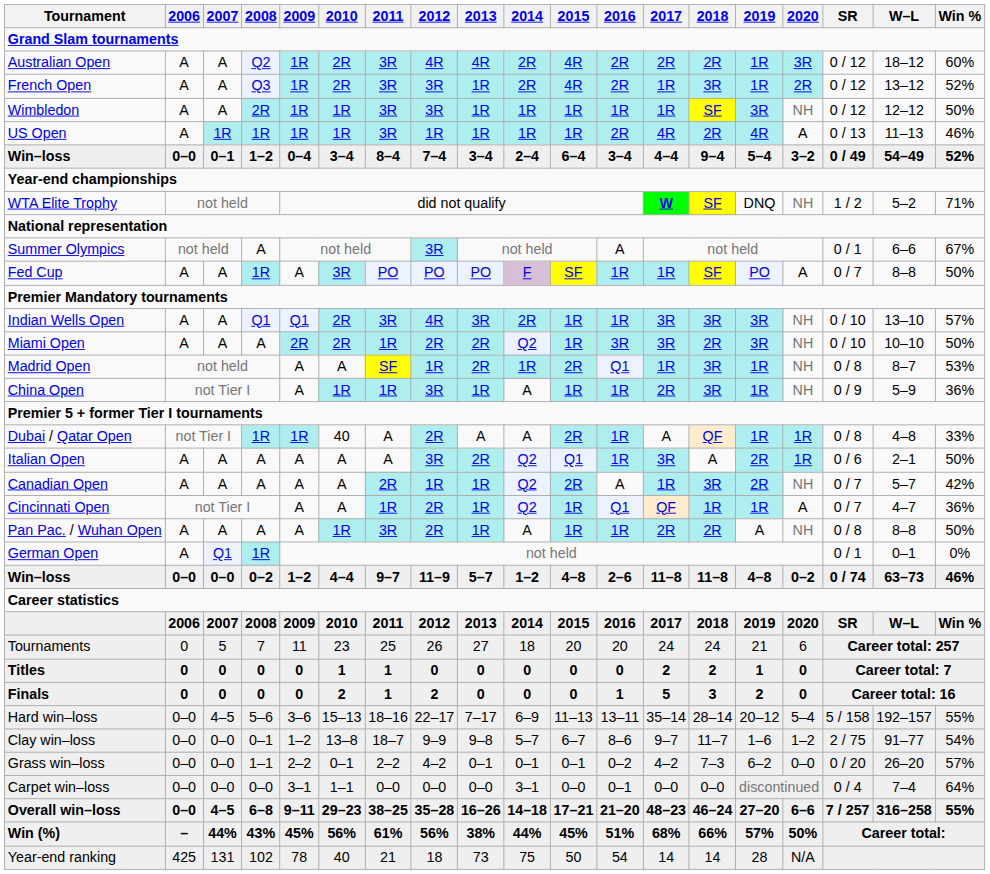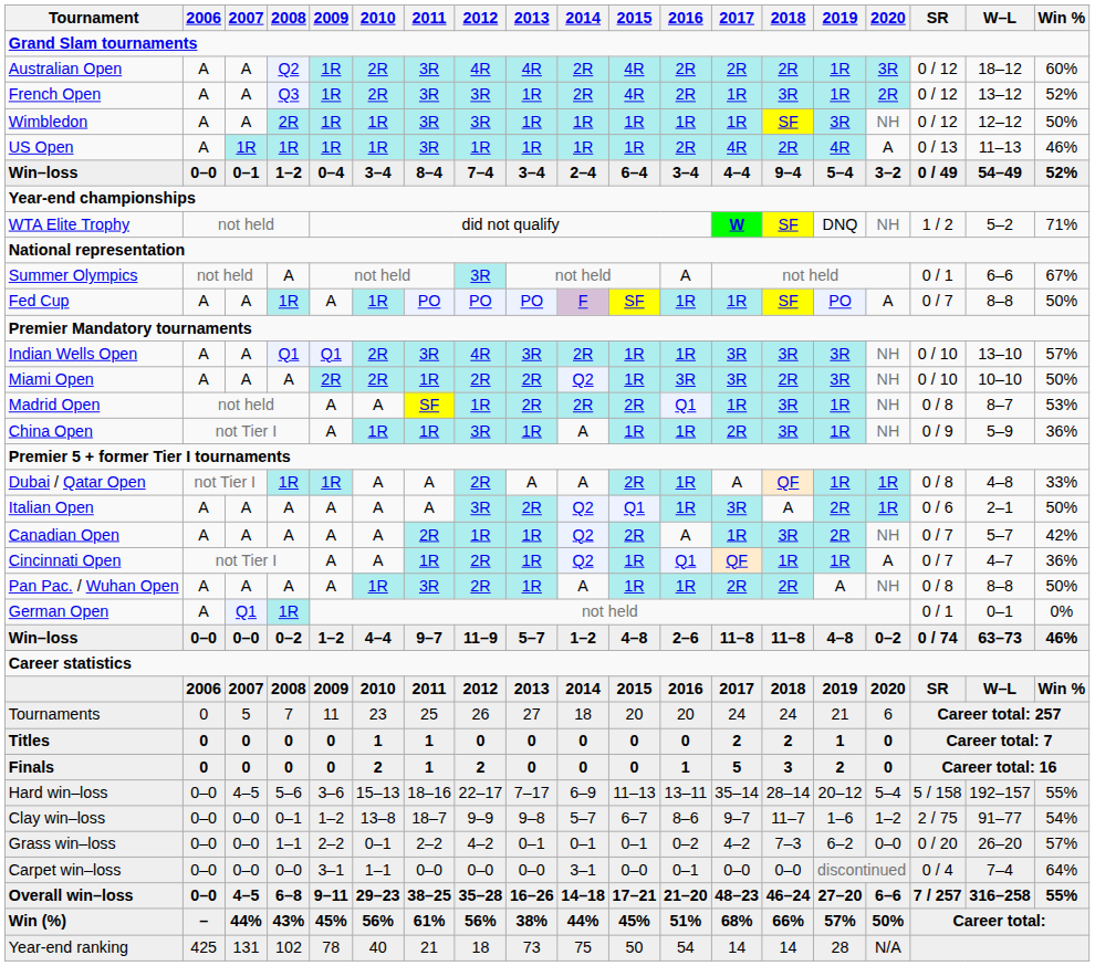 <table class="wikitable nowrap" style=text-align:center;font-size:96%>
 <tr>
 <th>Tournament</th>
 <th><a href='#'>2006</a></th>
 <th><a href='#'>2007</a></th>
 <th><a href='#'>2008</a></th>
 <th><a href='#'>2009</a></th>
 <th><a href='#'>2010</a></th>
 <th><a href='#'>2011</a></th>
 <th><a href='#'>2012</a></th>
 <th><a href='#'>2013</a></th>
 <th><a href='#'>2014</a></th>
 <th><a href='#'>2015</a></th>
 <th><a href='#'>2016</a></th>
 <th><a href='#'>2017</a></th>
 <th><a href='#'>2018</a></th>
 <th><a href='#'>2019</a></th>
 <th><a href='#'>2020</a></th>
 <th>SR</th>
 <th>W–L</th>
 <th>Win %</th>
 </tr>
 <tr>
 <td colspan="19" align="left"><strong><a href='#'>Grand Slam tournaments</a></strong></td>
 </tr>
 <tr>
 <td align=left><a href='#'>Australian Open</a></td>
 <td>A</td>
 <td>A</td>
 <td bgcolor=ecf2ff><a href='#'>Q2</a></td>
 <td bgcolor=afeeee><a href='#'>1R</a></td>
 <td bgcolor=afeeee><a href='#'>2R</a></td>
 <td bgcolor=afeeee><a href='#'>3R</a></td>
 <td bgcolor=afeeee><a href='#'>4R</a></td>
 <td bgcolor=afeeee><a href='#'>4R</a></td>
 <td bgcolor=afeeee><a href='#'>2R</a></td>
 <td bgcolor=afeeee><a href='#'>4R</a></td>
 <td bgcolor=afeeee><a href='#'>2R</a></td>
 <td bgcolor=afeeee><a href='#'>2R</a></td>
 <td bgcolor=afeeee><a href='#'>2R</a></td>
 <td bgcolor=afeeee><a href='#'>1R</a></td>
 <td bgcolor=afeeee><a href='#'>3R</a></td>
 <td>0 / 12</td>
 <td>18–12</td>
 <td>60%</td>
 </tr>
 <tr>
 <td align=left><a href='#'>French Open</a></td>
 <td>A</td>
 <td>A</td>
 <td bgcolor=ecf2ff><a href='#'>Q3</a></td>
 <td bgcolor=afeeee><a href='#'>1R</a></td>
 <td bgcolor=afeeee><a href='#'>2R</a></td>
 <td bgcolor=afeeee><a href='#'>3R</a></td>
 <td bgcolor=afeeee><a href='#'>3R</a></td>
 <td bgcolor=afeeee><a href='#'>1R</a></td>
 <td bgcolor=afeeee><a href='#'>2R</a></td>
 <td bgcolor=afeeee><a href='#'>4R</a></td>
 <td bgcolor=afeeee><a href='#'>2R</a></td>
 <td bgcolor=afeeee><a href='#'>1R</a></td>
 <td bgcolor=afeeee><a href='#'>3R</a></td>
 <td bgcolor=afeeee><a href='#'>1R</a></td>
 <td bgcolor=afeeee><a href='#'>2R</a></td>
 <td>0 / 12</td>
 <td>13–12</td>
 <td>52%</td>
 </tr>
 <tr>
 <td align=left><a href='#'>Wimbledon</a></td>
 <td>A</td>
 <td>A</td>
 <td bgcolor=afeeee><a href='#'>2R</a></td>
 <td bgcolor=afeeee><a href='#'>1R</a></td>
 <td bgcolor=afeeee><a href='#'>1R</a></td>
 <td bgcolor=afeeee><a href='#'>3R</a></td>
 <td bgcolor=afeeee><a href='#'>3R</a></td>
 <td bgcolor=afeeee><a href='#'>1R</a></td>
 <td bgcolor=afeeee><a href='#'>1R</a></td>
 <td bgcolor=afeeee><a href='#'>1R</a></td>
 <td bgcolor=afeeee><a href='#'>1R</a></td>
 <td bgcolor=afeeee><a href='#'>1R</a></td>
 <td bgcolor=yellow><a href='#'>SF</a></td>
 <td bgcolor=afeeee><a href='#'>3R</a></td>
 <td style="color:#767676">NH</td>
 <td>0 / 12</td>
 <td>12–12</td>
 <td>50%</td>
 </tr>
 <tr>
 <td align=left><a href='#'>US Open</a></td>
 <td>A</td>
 <td bgcolor=afeeee><a href='#'>1R</a></td>
 <td bgcolor=afeeee><a href='#'>1R</a></td>
 <td bgcolor=afeeee><a href='#'>1R</a></td>
 <td bgcolor=afeeee><a href='#'>1R</a></td>
 <td bgcolor=afeeee><a href='#'>3R</a></td>
 <td bgcolor=afeeee><a href='#'>1R</a></td>
 <td bgcolor=afeeee><a href='#'>1R</a></td>
 <td bgcolor=afeeee><a href='#'>1R</a></td>
 <td bgcolor=afeeee><a href='#'>1R</a></td>
 <td bgcolor=afeeee><a href='#'>2R</a></td>
 <td bgcolor=afeeee><a href='#'>4R</a></td>
 <td bgcolor=afeeee><a href='#'>2R</a></td>
 <td bgcolor=afeeee><a href='#'>4R</a></td>
 <td>A</td>
 <td>0 / 13</td>
 <td>11–13</td>
 <td>46%</td>
 </tr>
 <tr style="font-weight:bold; background:#efefef;">
 <td style=text-align:left>Win–loss</td>
 <td>0–0</td>
 <td>0–1</td>
 <td>1–2</td>
 <td>0–4</td>
 <td>3–4</td>
 <td>8–4</td>
 <td>7–4</td>
 <td>3–4</td>
 <td>2–4</td>
 <td>6–4</td>
 <td>3–4</td>
 <td>4–4</td>
 <td>9–4</td>
 <td>5–4</td>
 <td>3–2</td>
 <td>0 / 49</td>
 <td>54–49</td>
 <td>52%</td>
 </tr>
 <tr>
 <td colspan="19" align="left"><strong>Year-end championships</strong></td>
 </tr>
 <tr>
 <td align="left"><a href='#'>WTA Elite Trophy</a></td>
 <td colspan="3" style="color:#767676">not held</td>
 <td colspan="8">did not qualify</td>
 <td bgcolor="lime"><a href='#'><strong>W</strong></a></td>
 <td bgcolor="yellow"><a href='#'>SF</a></td>
 <td>DNQ</td>
 <td style="color:#767676">NH</td>
 <td>1 / 2</td>
 <td>5–2</td>
 <td>71%</td>
 </tr>
 <tr>
 <td colspan="19" align="left"><strong>National representation</strong></td>
 </tr>
 <tr>
 <td align="left"><a href='#'>Summer Olympics</a></td>
 <td colspan="2" style="color:#767676">not held</td>
 <td>A</td>
 <td colspan="3" style="color:#767676">not held</td>
 <td bgcolor="afeeee"><a href='#'>3R</a></td>
 <td colspan="3" style="color:#767676">not held</td>
 <td>A</td>
 <td colspan="4" style="color:#767676">not held</td>
 <td>0 / 1</td>
 <td>6–6</td>
 <td>67%</td>
 </tr>
 <tr>
 <td align="left"><a href='#'>Fed Cup</a></td>
 <td>A</td>
 <td>A</td>
 <td bgcolor="afeeee"><a href='#'>1R</a></td>
 <td>A</td>
-<td bgcolor="afeeee"><a href='#'>3R</a></td>
+<td bgcolor="afeeee"><a href='#'>1R</a></td>
 <td bgcolor="ecf2ff"><a href='#'>PO</a></td>
 <td bgcolor="ecf2ff"><a href='#'>PO</a></td>
 <td bgcolor="ecf2ff"><a href='#'>PO</a></td>
 <td bgcolor="thistle"><a href='#'>F</a></td>
 <td bgcolor="yellow"><a href='#'>SF</a></td>
 <td bgcolor="afeeee"><a href='#'>1R</a></td>
 <td bgcolor="afeeee"><a href='#'>1R</a></td>
 <td bgcolor="yellow"><a href='#'>SF</a></td>
 <td bgcolor="ecf2ff"><a href='#'>PO</a></td>
 <td>A</td>
 <td>0 / 7</td>
 <td>8–8</td>
 <td>50%</td>
 </tr>
 <tr>
 <td colspan="19" align="left"><strong>Premier Mandatory tournaments</strong></td>
 </tr>
 <tr>
 <td align="left"><a href='#'>Indian Wells Open</a></td>
 <td>A</td>
 <td>A</td>
 <td bgcolor="ecf2ff"><a href='#'>Q1</a></td>
 <td bgcolor="ecf2ff"><a href='#'>Q1</a></td>
 <td bgcolor="afeeee"><a href='#'>2R</a></td>
 <td bgcolor="afeeee"><a href='#'>3R</a></td>
 <td bgcolor="afeeee"><a href='#'>4R</a></td>
 <td bgcolor="afeeee"><a href='#'>3R</a></td>
 <td bgcolor="afeeee"><a href='#'>2R</a></td>
 <td bgcolor="afeeee"><a href='#'>1R</a></td>
 <td bgcolor="afeeee"><a href='#'>1R</a></td>
 <td bgcolor="afeeee"><a href='#'>3R</a></td>
 <td bgcolor="afeeee"><a href='#'>3R</a></td>
 <td bgcolor="afeeee"><a href='#'>3R</a></td>
 <td style="color:#767676">NH</td>
 <td>0 / 10</td>
 <td>13–10</td>
 <td>57%</td>
 </tr>
 <tr>
 <td align="left"><a href='#'>Miami Open</a></td>
 <td>A</td>
 <td>A</td>
 <td>A</td>
 <td bgcolor="afeeee"><a href='#'>2R</a></td>
 <td bgcolor="afeeee"><a href='#'>2R</a></td>
 <td bgcolor="afeeee"><a href='#'>1R</a></td>
 <td bgcolor="afeeee"><a href='#'>2R</a></td>
 <td bgcolor="afeeee"><a href='#'>2R</a></td>
 <td bgcolor="ecf2ff"><a href='#'>Q2</a></td>
 <td bgcolor="afeeee"><a href='#'>1R</a></td>
 <td bgcolor="afeeee"><a href='#'>3R</a></td>
 <td bgcolor="afeeee"><a href='#'>3R</a></td>
 <td bgcolor="afeeee"><a href='#'>2R</a></td>
 <td bgcolor="afeeee"><a href='#'>3R</a></td>
 <td style="color:#767676">NH</td>
 <td>0 / 10</td>
 <td>10–10</td>
 <td>50%</td>
 </tr>
 <tr>
 <td align="left"><a href='#'>Madrid Open</a></td>
 <td colspan="3" style="color:#767676">not held</td>
 <td>A</td>
 <td>A</td>
 <td bgcolor="yellow"><a href='#'>SF</a></td>
 <td bgcolor="afeeee"><a href='#'>1R</a></td>
 <td bgcolor="afeeee"><a href='#'>2R</a></td>
-<td bgcolor="afeeee"><a href='#'>1R</a></td>
+<td bgcolor="afeeee"><a href='#'>2R</a></td>
 <td bgcolor="afeeee"><a href='#'>2R</a></td>
 <td bgcolor="ecf2ff"><a href='#'>Q1</a></td>
 <td bgcolor="afeeee"><a href='#'>1R</a></td>
 <td bgcolor="afeeee"><a href='#'>3R</a></td>
 <td bgcolor="afeeee"><a href='#'>1R</a></td>
 <td style="color:#767676;">NH</td>
 <td>0 / 8</td>
 <td>8–7</td>
 <td>53%</td>
 </tr>
 <tr>
 <td align="left"><a href='#'>China Open</a></td>
 <td colspan="3" style="color:#767676">not Tier I</td>
 <td>A</td>
 <td bgcolor="afeeee"><a href='#'>1R</a></td>
 <td bgcolor="afeeee"><a href='#'>1R</a></td>
 <td bgcolor="afeeee"><a href='#'>3R</a></td>
 <td bgcolor="afeeee"><a href='#'>1R</a></td>
 <td>A</td>
 <td bgcolor="afeeee"><a href='#'>1R</a></td>
 <td bgcolor="afeeee"><a href='#'>1R</a></td>
 <td bgcolor="afeeee"><a href='#'>2R</a></td>
 <td bgcolor="afeeee"><a href='#'>3R</a></td>
 <td bgcolor="afeeee"><a href='#'>1R</a></td>
 <td style="color:#767676">NH</td>
 <td>0 / 9</td>
 <td>5–9</td>
 <td>36%</td>
 </tr>
 <tr>
 <td colspan="19" align="left"><strong>Premier 5 + former Tier I tournaments</strong></td>
 </tr>
 <tr>
 <td align="left"><a href='#'>Dubai</a> / <a href='#'>Qatar Open</a></td>
 <td colspan="2" style="color:#767676">not Tier I</td>
 <td bgcolor="afeeee"><a href='#'>1R</a></td>
 <td bgcolor="afeeee"><a href='#'>1R</a></td>
-<td>40</td>
+<td>A</td>
 <td>A</td>
 <td bgcolor="afeeee"><a href='#'>2R</a></td>
 <td>A</td>
 <td>A</td>
 <td bgcolor="afeeee"><a href='#'>2R</a></td>
 <td bgcolor="afeeee"><a href='#'>1R</a></td>
 <td>A</td>
 <td bgcolor="ffebcd"><a href='#'>QF</a></td>
 <td bgcolor="afeeee"><a href='#'>1R</a></td>
 <td bgcolor="afeeee"><a href='#'>1R</a></td>
 <td>0 / 8</td>
 <td>4–8</td>
 <td>33%</td>
 </tr>
 <tr>
 <td align="left"><a href='#'>Italian Open</a></td>
 <td>A</td>
 <td>A</td>
 <td>A</td>
 <td>A</td>
 <td>A</td>
 <td>A</td>
 <td bgcolor="afeeee"><a href='#'>3R</a></td>
 <td bgcolor="afeeee"><a href='#'>2R</a></td>
 <td bgcolor="ecf2ff"><a href='#'>Q2</a></td>
 <td bgcolor="ecf2ff"><a href='#'>Q1</a></td>
 <td bgcolor="afeeee"><a href='#'>1R</a></td>
 <td bgcolor="afeeee"><a href='#'>3R</a></td>
 <td>A</td>
 <td bgcolor="afeeee"><a href='#'>2R</a></td>
 <td bgcolor="afeeee"><a href='#'>1R</a></td>
 <td>0 / 6</td>
 <td>2–1</td>
 <td>50%</td>
 </tr>
 <tr>
 <td align="left"><a href='#'>Canadian Open</a></td>
 <td>A</td>
 <td>A</td>
 <td>A</td>
 <td>A</td>
 <td>A</td>
 <td bgcolor="afeeee"><a href='#'>2R</a></td>
 <td bgcolor="afeeee"><a href='#'>1R</a></td>
 <td bgcolor="afeeee"><a href='#'>1R</a></td>
 <td bgcolor="ecf2ff"><a href='#'>Q2</a></td>
 <td bgcolor="afeeee"><a href='#'>2R</a></td>
 <td>A</td>
 <td bgcolor="afeeee"><a href='#'>1R</a></td>
 <td bgcolor="afeeee"><a href='#'>3R</a></td>
 <td bgcolor="afeeee"><a href='#'>2R</a></td>
 <td style="color:#767676">NH</td>
 <td>0 / 7</td>
 <td>5–7</td>
 <td>42%</td>
 </tr>
 <tr>
 <td align="left"><a href='#'>Cincinnati Open</a></td>
 <td colspan="3" style="color:#767676">not Tier I</td>
 <td>A</td>
 <td>A</td>
 <td bgcolor="afeeee"><a href='#'>1R</a></td>
 <td bgcolor="afeeee"><a href='#'>2R</a></td>
 <td bgcolor="afeeee"><a href='#'>1R</a></td>
 <td bgcolor="ecf2ff"><a href='#'>Q2</a></td>
 <td bgcolor="afeeee"><a href='#'>1R</a></td>
 <td bgcolor="ecf2ff"><a href='#'>Q1</a></td>
 <td bgcolor="ffebcd"><a href='#'>QF</a></td>
 <td bgcolor="afeeee"><a href='#'>1R</a></td>
 <td bgcolor="afeeee"><a href='#'>1R</a></td>
 <td>A</td>
 <td>0 / 7</td>
 <td>4–7</td>
 <td>36%</td>
 </tr>
 <tr>
 <td align="left"><a href='#'>Pan Pac.</a> / <a href='#'>Wuhan Open</a></td>
 <td>A</td>
 <td>A</td>
 <td>A</td>
 <td>A</td>
 <td bgcolor="afeeee"><a href='#'>1R</a></td>
 <td bgcolor="afeeee"><a href='#'>3R</a></td>
 <td bgcolor="afeeee"><a href='#'>2R</a></td>
 <td bgcolor="afeeee"><a href='#'>1R</a></td>
 <td>A</td>
 <td bgcolor="afeeee"><a href='#'>1R</a></td>
 <td bgcolor="afeeee"><a href='#'>1R</a></td>
 <td bgcolor="afeeee"><a href='#'>2R</a></td>
 <td bgcolor="afeeee"><a href='#'>2R</a></td>
 <td>A</td>
 <td style="color:#767676">NH</td>
 <td>0 / 8</td>
 <td>8–8</td>
 <td>50%</td>
 </tr>
 <tr>
 <td align="left"><a href='#'>German Open</a></td>
 <td>A</td>
 <td bgcolor="ecf2ff"><a href='#'>Q1</a></td>
 <td bgcolor="afeeee"><a href='#'>1R</a></td>
 <td colspan="12" style="color:#767676">not held</td>
 <td>0 / 1</td>
 <td>0–1</td>
 <td>0%</td>
 </tr>
 <tr style="font-weight:bold; background:#efefef;">
 <td style=text-align:left>Win–loss</td>
 <td>0–0</td>
 <td>0–0</td>
 <td>0–2</td>
 <td>1–2</td>
 <td>4–4</td>
 <td>9–7</td>
 <td>11–9</td>
 <td>5–7</td>
 <td>1–2</td>
 <td>4–8</td>
 <td>2–6</td>
 <td>11–8</td>
 <td>11–8</td>
 <td>4–8</td>
 <td>0–2</td>
 <td>0 / 74</td>
 <td>63–73</td>
 <td>46%</td>
 </tr>
 <tr>
 <td colspan="19" align="left"><strong>Career statistics</strong></td>
 </tr>
 <tr style="font-weight:bold; background:#efefef;">
 <td></td>
 <td>2006</td>
 <td>2007</td>
 <td>2008</td>
 <td>2009</td>
 <td>2010</td>
 <td>2011</td>
 <td>2012</td>
 <td>2013</td>
 <td>2014</td>
 <td>2015</td>
 <td>2016</td>
 <td>2017</td>
 <td>2018</td>
 <td>2019</td>
 <td>2020</td>
 <td>SR</td>
 <td>W–L</td>
 <td>Win %</td>
 </tr>
 <tr bgcolor="efefef">
 <td align="left">Tournaments</td>
 <td>0</td>
 <td>5</td>
 <td>7</td>
 <td>11</td>
 <td>23</td>
 <td>25</td>
 <td>26</td>
 <td>27</td>
 <td>18</td>
 <td>20</td>
 <td>20</td>
 <td>24</td>
 <td>24</td>
 <td>21</td>
 <td>6</td>
 <td colspan="3"><strong>Career total:</strong> <strong>257</strong></td>
 </tr>
 <tr style="font-weight:bold; background:#efefef;">
 <td style=text-align:left>Titles</td>
 <td>0</td>
 <td>0</td>
 <td>0</td>
 <td>0</td>
 <td>1</td>
 <td>1</td>
 <td>0</td>
 <td>0</td>
 <td>0</td>
 <td>0</td>
 <td>0</td>
 <td>2</td>
 <td>2</td>
 <td>1</td>
 <td>0</td>
 <td colspan=3>Career total: 7</td>
 </tr>
 <tr style="font-weight:bold; background:#efefef;">
 <td style=text-align:left>Finals</td>
 <td>0</td>
 <td>0</td>
 <td>0</td>
 <td>0</td>
 <td>2</td>
 <td>1</td>
 <td>2</td>
 <td>0</td>
 <td>0</td>
 <td>0</td>
 <td>1</td>
 <td>5</td>
 <td>3</td>
 <td>2</td>
 <td>0</td>
 <td colspan=3>Career total: 16</td>
 </tr>
 <tr bgcolor=efefef>
 <td align=left>Hard win–loss</td>
 <td>0–0</td>
 <td>4–5</td>
 <td>5–6</td>
 <td>3–6</td>
 <td>15–13</td>
 <td>18–16</td>
 <td>22–17</td>
 <td>7–17</td>
 <td>6–9</td>
 <td>11–13</td>
 <td>13–11</td>
 <td>35–14</td>
 <td>28–14</td>
 <td>20–12</td>
 <td>5–4</td>
 <td>5 / 158</td>
 <td>192–157</td>
 <td>55%</td>
 </tr>
 <tr bgcolor=efefef>
 <td align=left>Clay win–loss</td>
 <td>0–0</td>
 <td>0–0</td>
 <td>0–1</td>
 <td>1–2</td>
 <td>13–8</td>
 <td>18–7</td>
 <td>9–9</td>
 <td>9–8</td>
 <td>5–7</td>
 <td>6–7</td>
 <td>8–6</td>
 <td>9–7</td>
 <td>11–7</td>
 <td>1–6</td>
 <td>1–2</td>
 <td>2 / 75</td>
 <td>91–77</td>
 <td>54%</td>
 </tr>
 <tr bgcolor=efefef>
 <td align=left>Grass win–loss</td>
 <td>0–0</td>
 <td>0–0</td>
 <td>1–1</td>
 <td>2–2</td>
 <td>0–1</td>
 <td>2–2</td>
 <td>4–2</td>
 <td>0–1</td>
 <td>0–1</td>
 <td>0–1</td>
 <td>0–2</td>
 <td>4–2</td>
 <td>7–3</td>
 <td>6–2</td>
 <td>0–0</td>
 <td>0 / 20</td>
 <td>26–20</td>
 <td>57%</td>
 </tr>
 <tr bgcolor=efefef>
 <td align=left>Carpet win–loss</td>
 <td>0–0</td>
 <td>0–0</td>
 <td>0–0</td>
 <td>3–1</td>
 <td>1–1</td>
 <td>0–0</td>
 <td>0–0</td>
 <td>0–0</td>
 <td>3–1</td>
 <td>0–0</td>
 <td>0–1</td>
 <td>0–0</td>
 <td>0–0</td>
 <td style="color:#767676" colspan="2">discontinued</td>
 <td>0 / 4</td>
 <td>7–4</td>
 <td>64%</td>
 </tr>
 <tr style="font-weight:bold; background:#efefef;">
 <td style=text-align:left>Overall win–loss</td>
 <td>0–0</td>
 <td>4–5</td>
 <td>6–8</td>
 <td>9–11</td>
 <td>29–23</td>
 <td>38–25</td>
 <td>35–28</td>
 <td>16–26</td>
 <td>14–18</td>
 <td>17–21</td>
 <td>21–20</td>
 <td>48–23</td>
 <td>46–24</td>
 <td>27–20</td>
 <td>6–6</td>
 <td>7 / 257</td>
 <td>316–258</td>
 <td>55%</td>
 </tr>
 <tr style="font-weight:bold; background:#efefef;">
 <td style=text-align:left>Win (%)</td>
 <td>–</td>
 <td>44%</td>
 <td>43%</td>
 <td>45%</td>
 <td>56%</td>
 <td>61%</td>
 <td>56%</td>
 <td>38%</td>
 <td>44%</td>
 <td>45%</td>
 <td>51%</td>
 <td>68%</td>
 <td>66%</td>
 <td>57%</td>
 <td>50%</td>
 <td colspan=3>Career total: </td>
 </tr>
 <tr bgcolor=efefef>
 <td align=left>Year-end ranking</td>
 <td>425</td>
 <td>131</td>
 <td>102</td>
 <td>78</td>
 <td>40</td>
 <td>21</td>
 <td>18</td>
 <td>73</td>
 <td>75</td>
 <td>50</td>
 <td>54</td>
 <td>14</td>
 <td>14</td>
 <td>28</td>
 <td>N/A</td>
 <td colspan=3></td>
 </tr>
 </table>
